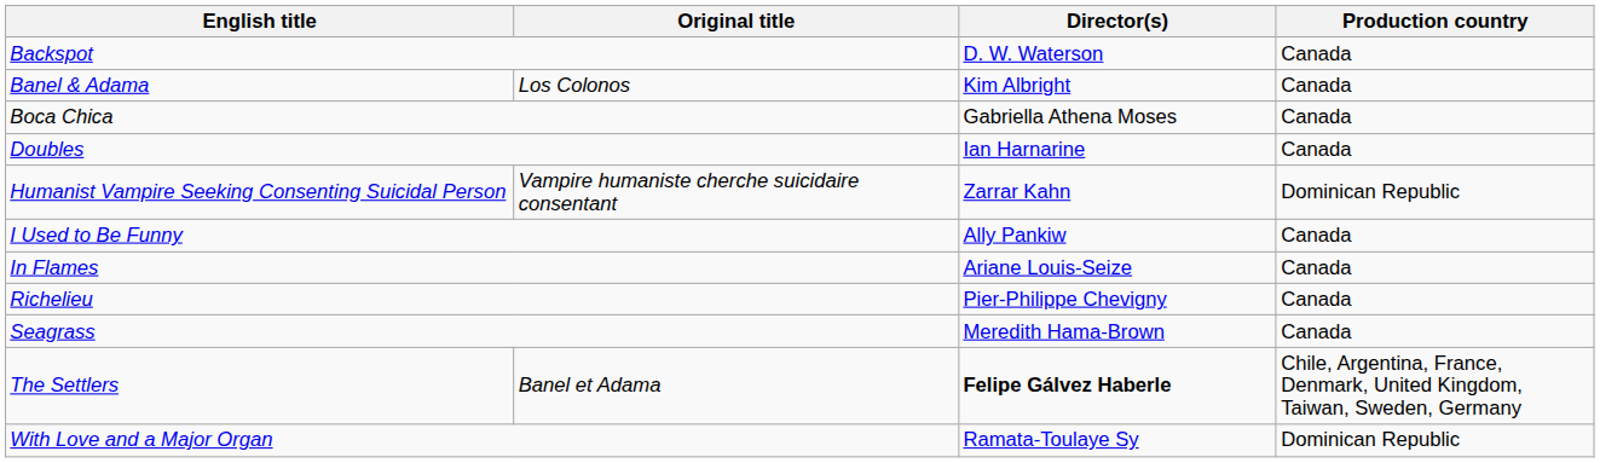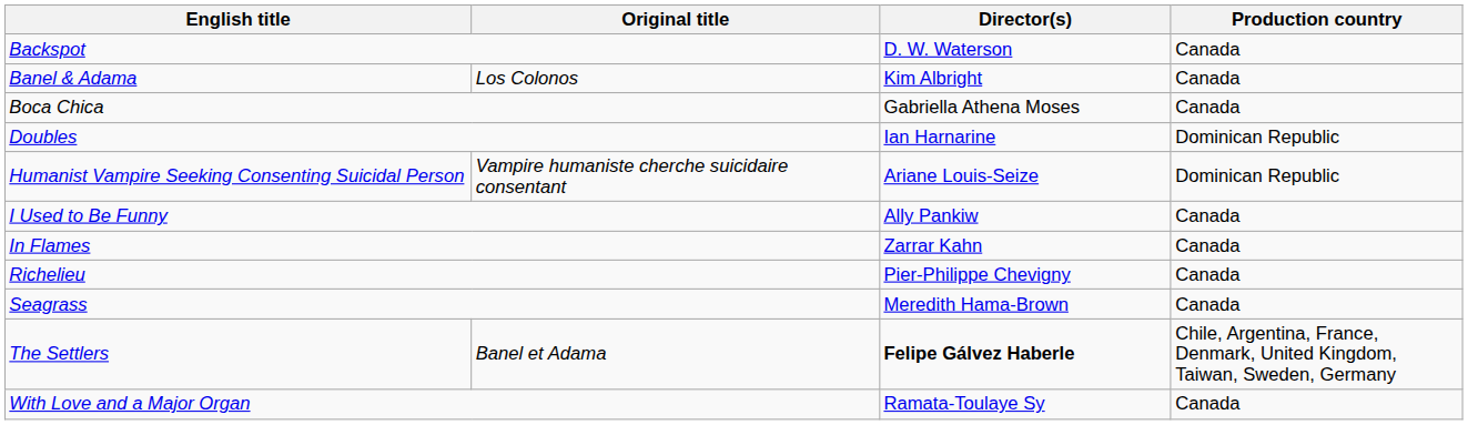 <table class="wikitable" width=100%>
 <tr>
 <th scope="col" width="32%">English title</th>
 <th scope="col" width="28%">Original title</th>
 <th scope="col" width="20%">Director(s)</th>
 <th scope="col" width="20%">Production country</th>
 </tr>
 <tr>
 <td colspan=2><em><a href='#'>Backspot</a></em></td>
 <td><a href='#'>D. W. Waterson</a></td>
 <td>Canada</td>
 </tr>
 <tr>
 <td><em><a href='#'>Banel & Adama</a></em></td>
 <td><em>Los Colonos</em></td>
 <td><a href='#'>Kim Albright</a></td>
 <td>Canada</td>
 </tr>
 <tr>
 <td colspan=2><em>Boca Chica</em></td>
 <td>Gabriella Athena Moses</td>
 <td>Canada</td>
 </tr>
 <tr>
 <td colspan=2><em><a href='#'>Doubles</a></em></td>
 <td><a href='#'>Ian Harnarine</a></td>
-<td>Canada</td>
+<td>Dominican Republic</td>
 </tr>
 <tr>
 <td><em><a href='#'>Humanist Vampire Seeking Consenting Suicidal Person</a></em></td>
 <td><em>Vampire humaniste cherche suicidaire consentant</em></td>
-<td><a href='#'>Zarrar Kahn</a></td>
+<td><a href='#'>Ariane Louis-Seize</a></td>
 <td>Dominican Republic</td>
 </tr>
 <tr>
 <td colspan=2><em><a href='#'>I Used to Be Funny</a></em></td>
 <td><a href='#'>Ally Pankiw</a></td>
 <td>Canada</td>
 </tr>
 <tr>
 <td colspan=2><em><a href='#'>In Flames</a></em></td>
-<td><a href='#'>Ariane Louis-Seize</a></td>
+<td><a href='#'>Zarrar Kahn</a></td>
 <td>Canada</td>
 </tr>
 <tr>
 <td colspan=2><em><a href='#'>Richelieu</a></em></td>
 <td><a href='#'>Pier-Philippe Chevigny</a></td>
 <td>Canada</td>
 </tr>
 <tr>
 <td colspan=2><em><a href='#'>Seagrass</a></em></td>
 <td><a href='#'>Meredith Hama-Brown</a></td>
 <td>Canada</td>
 </tr>
 <tr>
 <td><em><a href='#'>The Settlers</a></em></td>
 <td><em>Banel et Adama</em></td>
 <td><strong>Felipe Gálvez Haberle</strong></td>
 <td>Chile, Argentina, France, Denmark, United Kingdom, Taiwan, Sweden, Germany</td>
 </tr>
 <tr>
 <td colspan=2><em><a href='#'>With Love and a Major Organ</a></em></td>
 <td><a href='#'>Ramata-Toulaye Sy</a></td>
-<td>Dominican Republic</td>
+<td>Canada</td>
 </tr>
 </table>
